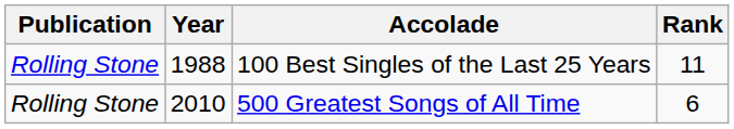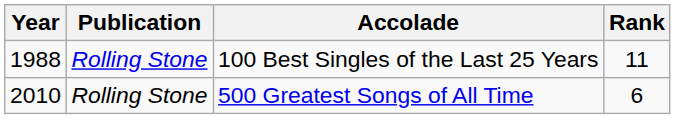 <table class="wikitable sortable">
 <tr>
+<th>Year</th>
 <th>Publication</th>
-<th>Year</th>
 <th>Accolade</th>
 <th>Rank</th>
 </tr>
 <tr>
+<td>1988</td>
 <td><em><a href='#'>Rolling Stone</a></em></td>
-<td>1988</td>
 <td>100 Best Singles of the Last 25 Years</td>
 <td style="text-align:center;">11</td>
 </tr>
 <tr>
+<td>2010</td>
 <td><em>Rolling Stone</em></td>
-<td>2010</td>
 <td><a href='#'>500 Greatest Songs of All Time</a></td>
 <td style="text-align:center;">6</td>
 </tr>
 </table>
